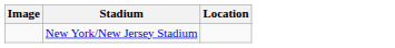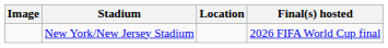 <table class="wikitable sortable">
 <tr>
 <th>Image</th>
 <th>Stadium</th>
 <th>Location</th>
+<th>Final(s) hosted</th>
 </tr>
 <tr>
 <td></td>
 <td><a href='#'>New York/New Jersey Stadium</a></td>
 <td> </td>
+<td><a href='#'>2026 FIFA World Cup final</a></td>
 </tr>
 </table>
